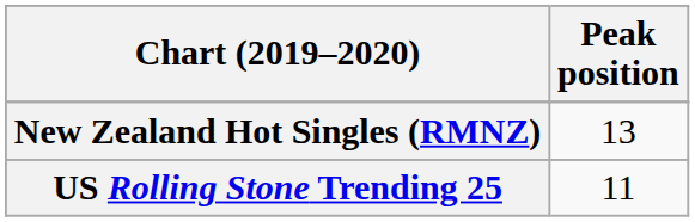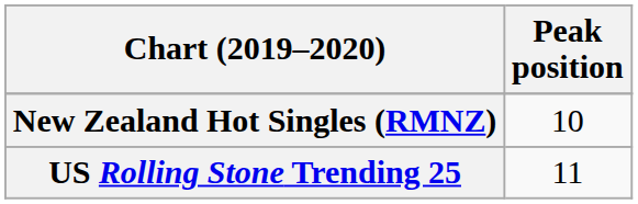 <table class="wikitable sortable plainrowheaders" style="text-align:center">
 <tr>
 <th scope="col">Chart (2019–2020)</th>
 <th scope="col">Peak<br>position</th>
 </tr>
 <tr>
 </tr>
 <tr>
 <th scope="row">New Zealand Hot Singles (<a href='#'>RMNZ</a>)</th>
-<td>13</td>
+<td>10</td>
 </tr>
 <tr>
 <th scope="row">US <a href='#'><em>Rolling Stone</em> Trending 25</a></th>
 <td>11</td>
 </tr>
 </table>
